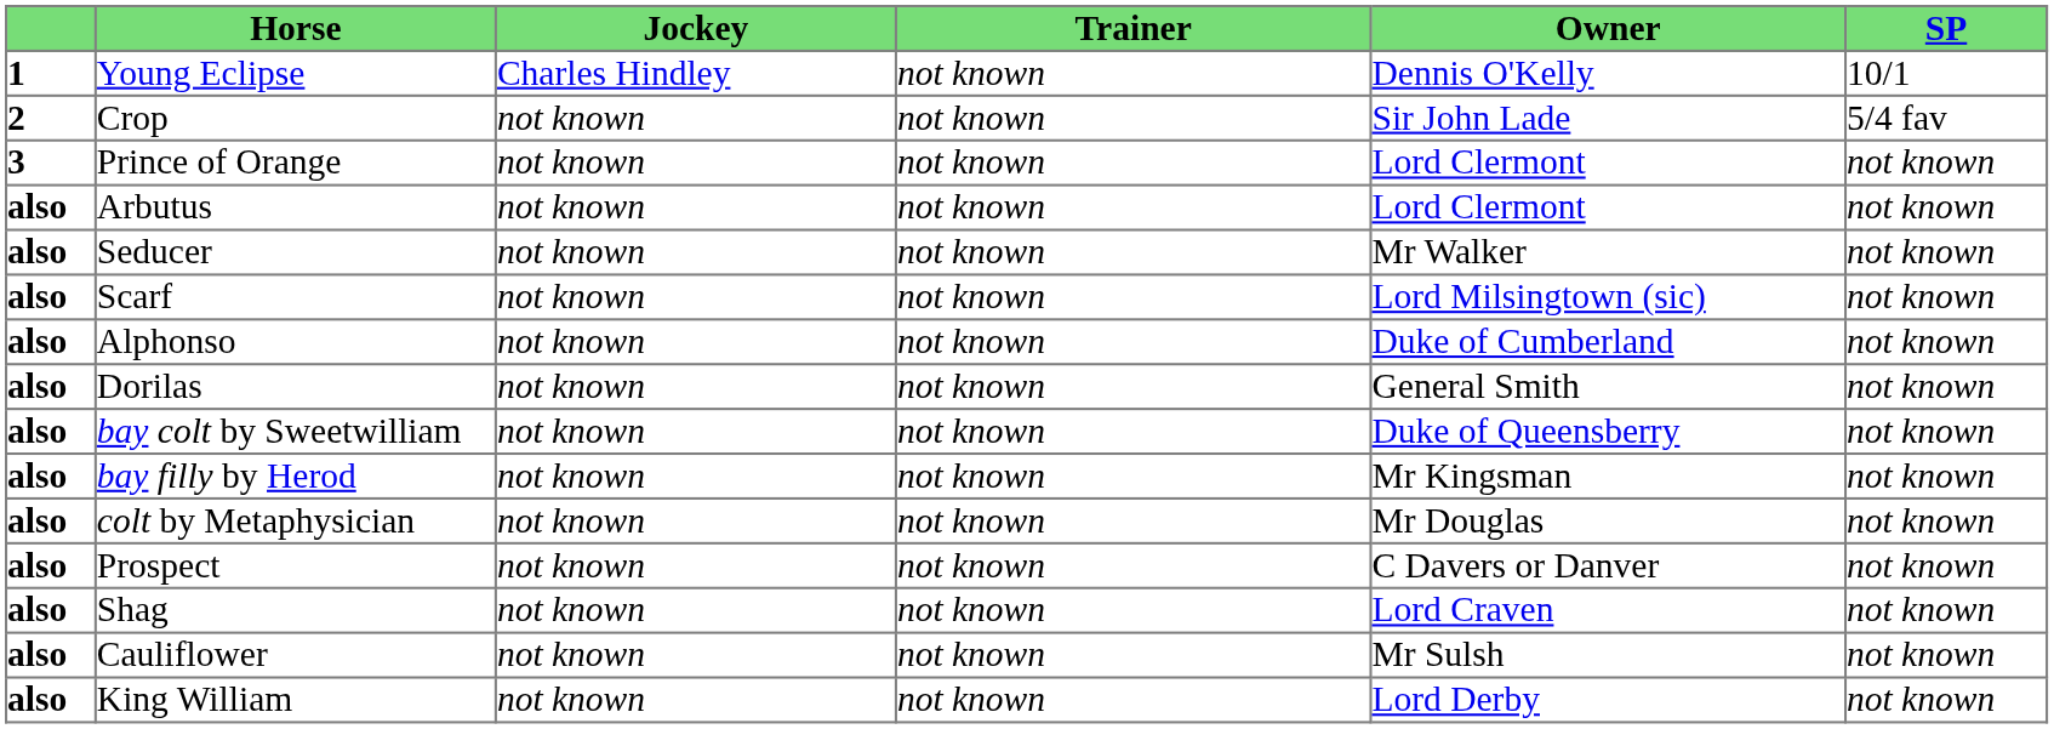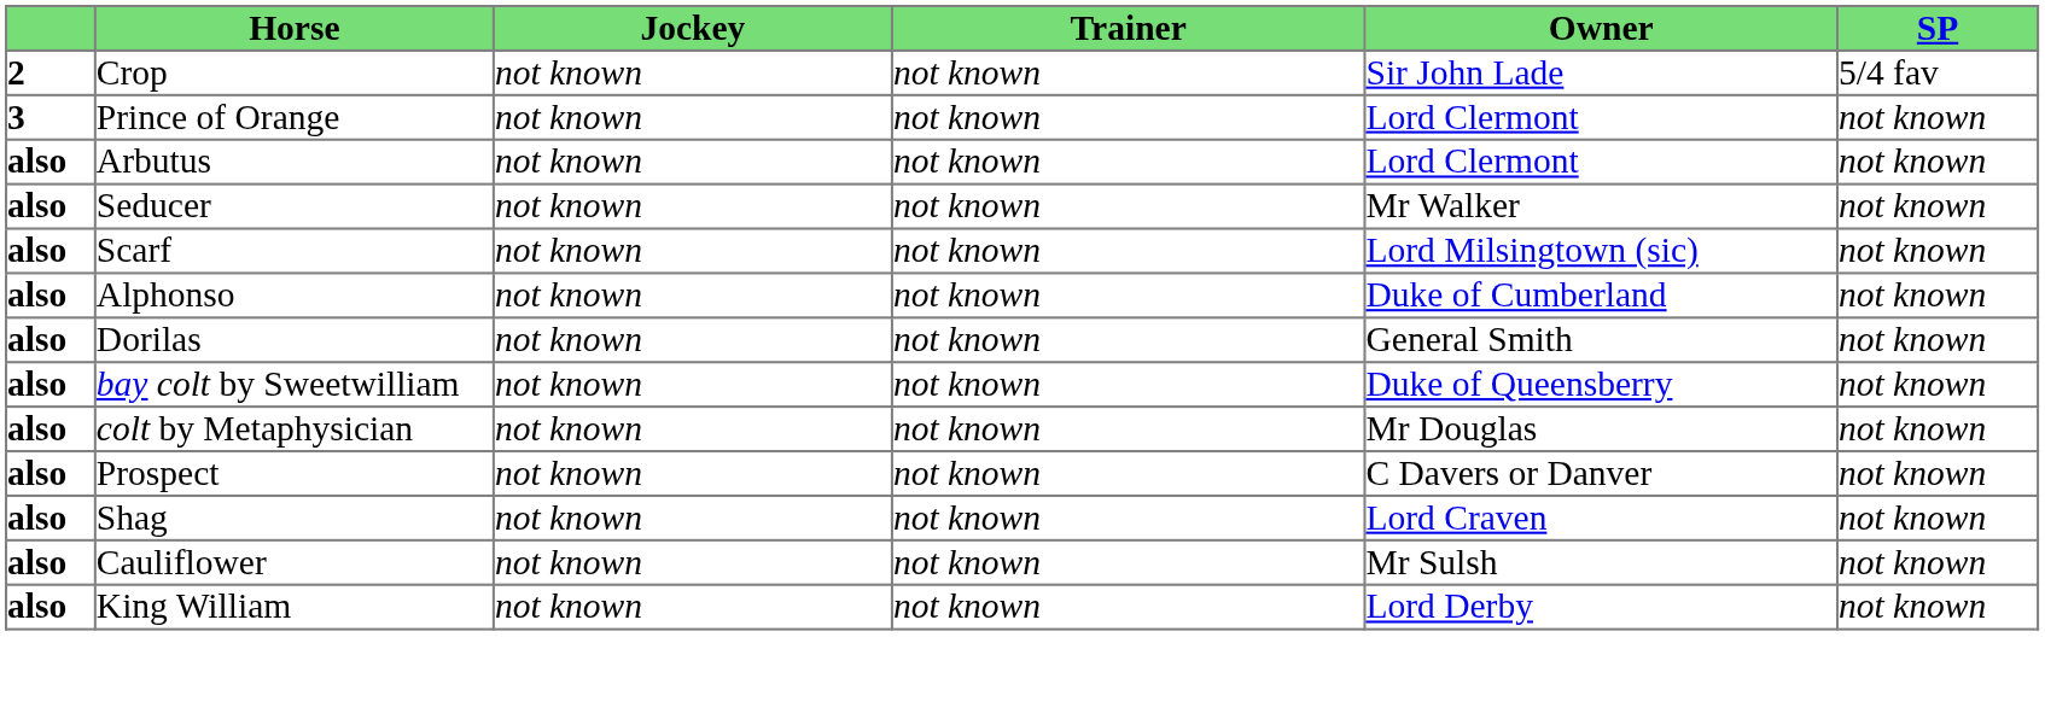 <table border="1" cellpadding="0" style="border-collapse: collapse; font-size:90%">
 <tr bgcolor="#77dd77" align="center">
 <td width="35px"></td>
 <td width="160px"><strong>Horse</strong></td>
 <td width="160px"><strong>Jockey</strong></td>
 <td width="190px"><strong>Trainer</strong></td>
 <td width="190px"><strong>Owner</strong></td>
 <td width="80px"><strong><a href='#'>SP</a></strong></td>
-</tr>
-<tr>
-<td><strong>1</strong></td>
-<td><a href='#'>Young Eclipse</a></td>
-<td><a href='#'>Charles Hindley</a></td>
-<td><em>not known</em></td>
-<td><a href='#'>Dennis O'Kelly</a></td>
-<td>10/1</td>
 </tr>
 <tr>
 <td><strong>2</strong></td>
 <td>Crop</td>
 <td><em>not known</em></td>
 <td><em>not known</em></td>
 <td><a href='#'>Sir John Lade</a></td>
 <td>5/4 fav</td>
 </tr>
 <tr>
 <td><strong>3</strong></td>
 <td>Prince of Orange</td>
 <td><em>not known</em></td>
 <td><em>not known</em></td>
 <td><a href='#'>Lord Clermont</a></td>
 <td><em>not known</em></td>
 </tr>
 <tr>
 <td><strong>also</strong></td>
 <td>Arbutus</td>
 <td><em>not known</em></td>
 <td><em>not known</em></td>
 <td><a href='#'>Lord Clermont</a></td>
 <td><em>not known</em></td>
 </tr>
 <tr>
 <td><strong>also</strong></td>
 <td>Seducer</td>
 <td><em>not known</em></td>
 <td><em>not known</em></td>
 <td>Mr Walker</td>
 <td><em>not known</em></td>
 </tr>
 <tr>
 <td><strong>also</strong></td>
 <td>Scarf</td>
 <td><em>not known</em></td>
 <td><em>not known</em></td>
 <td><a href='#'>Lord Milsingtown (sic)</a></td>
 <td><em>not known</em></td>
 </tr>
 <tr>
 <td><strong>also</strong></td>
 <td>Alphonso</td>
 <td><em>not known</em></td>
 <td><em>not known</em></td>
 <td><a href='#'>Duke of Cumberland</a></td>
 <td><em>not known</em></td>
 </tr>
 <tr>
 <td><strong>also</strong></td>
 <td>Dorilas</td>
 <td><em>not known</em></td>
 <td><em>not known</em></td>
 <td>General Smith</td>
 <td><em>not known</em></td>
 </tr>
 <tr>
 <td><strong>also</strong></td>
 <td><em><a href='#'>bay</a> colt</em> by Sweetwilliam</td>
 <td><em>not known</em></td>
 <td><em>not known</em></td>
 <td><a href='#'>Duke of Queensberry</a></td>
 <td><em>not known</em></td>
 </tr>
 <tr>
 <td><strong>also</strong></td>
-<td><em><a href='#'>bay</a> filly</em> by <a href='#'>Herod</a></td>
-<td><em>not known</em></td>
-<td><em>not known</em></td>
-<td>Mr Kingsman</td>
-<td><em>not known</em></td>
-</tr>
-<tr>
-<td><strong>also</strong></td>
 <td><em>colt</em> by Metaphysician</td>
 <td><em>not known</em></td>
 <td><em>not known</em></td>
 <td>Mr Douglas</td>
 <td><em>not known</em></td>
 </tr>
 <tr>
 <td><strong>also</strong></td>
 <td>Prospect</td>
 <td><em>not known</em></td>
 <td><em>not known</em></td>
 <td>C Davers or Danver</td>
 <td><em>not known</em></td>
 </tr>
 <tr>
 <td><strong>also</strong></td>
 <td>Shag</td>
 <td><em>not known</em></td>
 <td><em>not known</em></td>
 <td><a href='#'>Lord Craven</a></td>
 <td><em>not known</em></td>
 </tr>
 <tr>
 <td><strong>also</strong></td>
 <td>Cauliflower</td>
 <td><em>not known</em></td>
 <td><em>not known</em></td>
 <td>Mr Sulsh</td>
 <td><em>not known</em></td>
 </tr>
 <tr>
 <td><strong>also</strong></td>
 <td>King William</td>
 <td><em>not known</em></td>
 <td><em>not known</em></td>
 <td><a href='#'>Lord Derby</a></td>
 <td><em>not known</em></td>
 </tr>
 </table>
